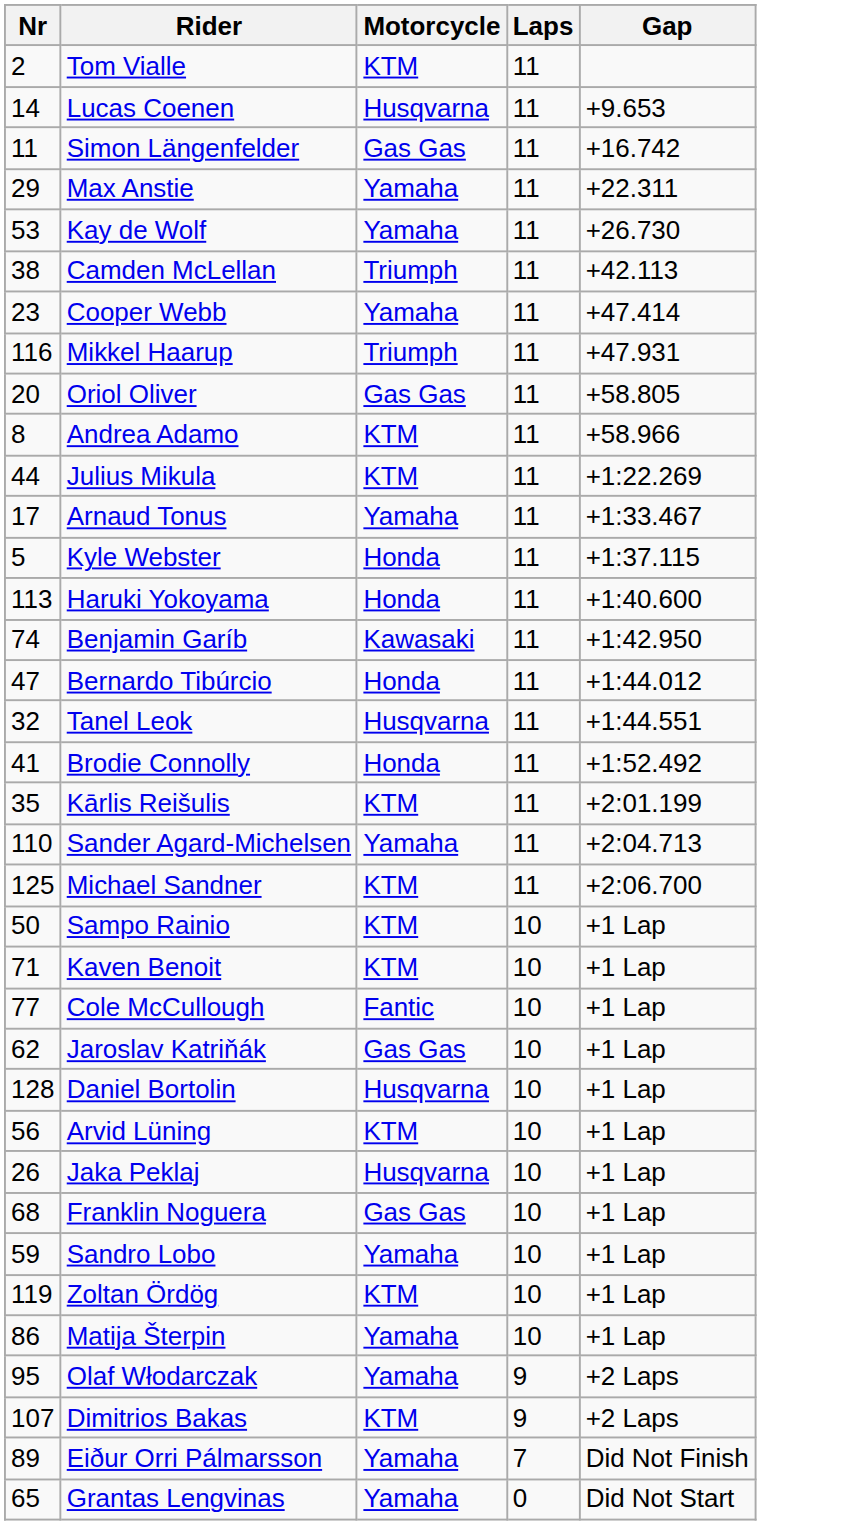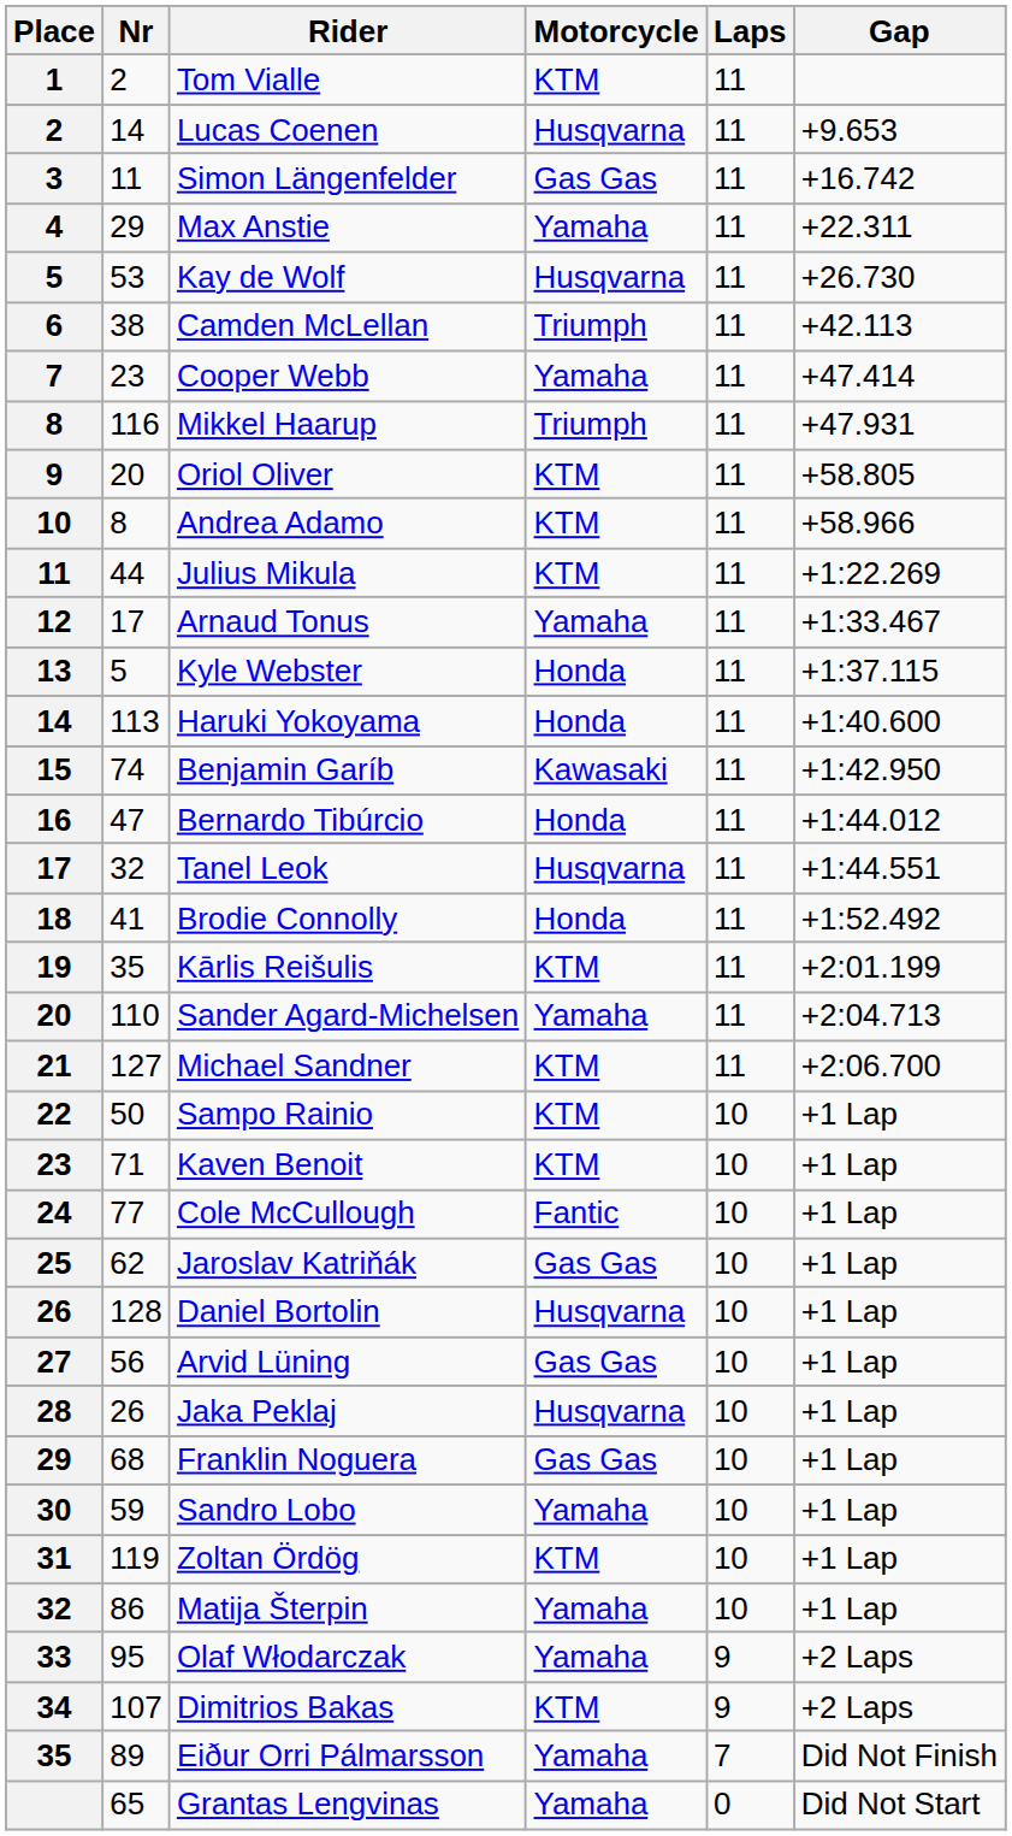 <table class="wikitable" style="font-size: 85%">
 <tr>
+<th>Place</th>
 <th>Nr</th>
 <th>Rider</th>
 <th>Motorcycle</th>
 <th>Laps</th>
 <th>Gap</th>
 </tr>
 <tr>
+<th>1</th>
 <td>2</td>
 <td> <a href='#'>Tom Vialle</a></td>
 <td><a href='#'>KTM</a></td>
 <td>11</td>
 <td></td>
 </tr>
 <tr>
+<th>2</th>
 <td>14</td>
 <td> <a href='#'>Lucas Coenen</a></td>
 <td><a href='#'>Husqvarna</a></td>
 <td>11</td>
 <td>+9.653</td>
 </tr>
 <tr>
+<th>3</th>
 <td>11</td>
 <td> <a href='#'>Simon Längenfelder</a></td>
 <td><a href='#'>Gas Gas</a></td>
 <td>11</td>
 <td>+16.742</td>
 </tr>
 <tr>
+<th>4</th>
 <td>29</td>
 <td> <a href='#'>Max Anstie</a></td>
 <td><a href='#'>Yamaha</a></td>
 <td>11</td>
 <td>+22.311</td>
 </tr>
 <tr>
+<th>5</th>
 <td>53</td>
 <td> <a href='#'>Kay de Wolf</a></td>
-<td><a href='#'>Yamaha</a></td>
+<td><a href='#'>Husqvarna</a></td>
 <td>11</td>
 <td>+26.730</td>
 </tr>
 <tr>
+<th>6</th>
 <td>38</td>
 <td> <a href='#'>Camden McLellan</a></td>
 <td><a href='#'>Triumph</a></td>
 <td>11</td>
 <td>+42.113</td>
 </tr>
 <tr>
+<th>7</th>
 <td>23</td>
 <td> <a href='#'>Cooper Webb</a></td>
 <td><a href='#'>Yamaha</a></td>
 <td>11</td>
 <td>+47.414</td>
 </tr>
 <tr>
+<th>8</th>
 <td>116</td>
 <td> <a href='#'>Mikkel Haarup</a></td>
 <td><a href='#'>Triumph</a></td>
 <td>11</td>
 <td>+47.931</td>
 </tr>
 <tr>
+<th>9</th>
 <td>20</td>
 <td> <a href='#'>Oriol Oliver</a></td>
-<td><a href='#'>Gas Gas</a></td>
+<td><a href='#'>KTM</a></td>
 <td>11</td>
 <td>+58.805</td>
 </tr>
 <tr>
+<th>10</th>
 <td>8</td>
 <td> <a href='#'>Andrea Adamo</a></td>
 <td><a href='#'>KTM</a></td>
 <td>11</td>
 <td>+58.966</td>
 </tr>
 <tr>
+<th>11</th>
 <td>44</td>
 <td> <a href='#'>Julius Mikula</a></td>
 <td><a href='#'>KTM</a></td>
 <td>11</td>
 <td>+1:22.269</td>
 </tr>
 <tr>
+<th>12</th>
 <td>17</td>
 <td> <a href='#'>Arnaud Tonus</a></td>
 <td><a href='#'>Yamaha</a></td>
 <td>11</td>
 <td>+1:33.467</td>
 </tr>
 <tr>
+<th>13</th>
 <td>5</td>
 <td> <a href='#'>Kyle Webster</a></td>
 <td><a href='#'>Honda</a></td>
 <td>11</td>
 <td>+1:37.115</td>
 </tr>
 <tr>
+<th>14</th>
 <td>113</td>
 <td> <a href='#'>Haruki Yokoyama</a></td>
 <td><a href='#'>Honda</a></td>
 <td>11</td>
 <td>+1:40.600</td>
 </tr>
 <tr>
+<th>15</th>
 <td>74</td>
 <td> <a href='#'>Benjamin Garíb</a></td>
 <td><a href='#'>Kawasaki</a></td>
 <td>11</td>
 <td>+1:42.950</td>
 </tr>
 <tr>
+<th>16</th>
 <td>47</td>
 <td> <a href='#'>Bernardo Tibúrcio</a></td>
 <td><a href='#'>Honda</a></td>
 <td>11</td>
 <td>+1:44.012</td>
 </tr>
 <tr>
+<th>17</th>
 <td>32</td>
 <td> <a href='#'>Tanel Leok</a></td>
 <td><a href='#'>Husqvarna</a></td>
 <td>11</td>
 <td>+1:44.551</td>
 </tr>
 <tr>
+<th>18</th>
 <td>41</td>
 <td> <a href='#'>Brodie Connolly</a></td>
 <td><a href='#'>Honda</a></td>
 <td>11</td>
 <td>+1:52.492</td>
 </tr>
 <tr>
+<th>19</th>
 <td>35</td>
 <td> <a href='#'>Kārlis Reišulis</a></td>
 <td><a href='#'>KTM</a></td>
 <td>11</td>
 <td>+2:01.199</td>
 </tr>
 <tr>
+<th>20</th>
 <td>110</td>
 <td> <a href='#'>Sander Agard-Michelsen</a></td>
 <td><a href='#'>Yamaha</a></td>
 <td>11</td>
 <td>+2:04.713</td>
 </tr>
 <tr>
-<td>125</td>
+<th>21</th>
+<td>127</td>
 <td> <a href='#'>Michael Sandner</a></td>
 <td><a href='#'>KTM</a></td>
 <td>11</td>
 <td>+2:06.700</td>
 </tr>
 <tr>
+<th>22</th>
 <td>50</td>
 <td> <a href='#'>Sampo Rainio</a></td>
 <td><a href='#'>KTM</a></td>
 <td>10</td>
 <td>+1 Lap</td>
 </tr>
 <tr>
+<th>23</th>
 <td>71</td>
 <td> <a href='#'>Kaven Benoit</a></td>
 <td><a href='#'>KTM</a></td>
 <td>10</td>
 <td>+1 Lap</td>
 </tr>
 <tr>
+<th>24</th>
 <td>77</td>
 <td> <a href='#'>Cole McCullough</a></td>
 <td><a href='#'>Fantic</a></td>
 <td>10</td>
 <td>+1 Lap</td>
 </tr>
 <tr>
+<th>25</th>
 <td>62</td>
 <td> <a href='#'>Jaroslav Katriňák</a></td>
 <td><a href='#'>Gas Gas</a></td>
 <td>10</td>
 <td>+1 Lap</td>
 </tr>
 <tr>
+<th>26</th>
 <td>128</td>
 <td> <a href='#'>Daniel Bortolin</a></td>
 <td><a href='#'>Husqvarna</a></td>
 <td>10</td>
 <td>+1 Lap</td>
 </tr>
 <tr>
+<th>27</th>
 <td>56</td>
 <td> <a href='#'>Arvid Lüning</a></td>
-<td><a href='#'>KTM</a></td>
+<td><a href='#'>Gas Gas</a></td>
 <td>10</td>
 <td>+1 Lap</td>
 </tr>
 <tr>
+<th>28</th>
 <td>26</td>
 <td> <a href='#'>Jaka Peklaj</a></td>
 <td><a href='#'>Husqvarna</a></td>
 <td>10</td>
 <td>+1 Lap</td>
 </tr>
 <tr>
+<th>29</th>
 <td>68</td>
 <td> <a href='#'>Franklin Noguera</a></td>
 <td><a href='#'>Gas Gas</a></td>
 <td>10</td>
 <td>+1 Lap</td>
 </tr>
 <tr>
+<th>30</th>
 <td>59</td>
 <td> <a href='#'>Sandro Lobo</a></td>
 <td><a href='#'>Yamaha</a></td>
 <td>10</td>
 <td>+1 Lap</td>
 </tr>
 <tr>
+<th>31</th>
 <td>119</td>
 <td> <a href='#'>Zoltan Ördög</a></td>
 <td><a href='#'>KTM</a></td>
 <td>10</td>
 <td>+1 Lap</td>
 </tr>
 <tr>
+<th>32</th>
 <td>86</td>
 <td> <a href='#'>Matija Šterpin</a></td>
 <td><a href='#'>Yamaha</a></td>
 <td>10</td>
 <td>+1 Lap</td>
 </tr>
 <tr>
+<th>33</th>
 <td>95</td>
 <td> <a href='#'>Olaf Włodarczak</a></td>
 <td><a href='#'>Yamaha</a></td>
 <td>9</td>
 <td>+2 Laps</td>
 </tr>
 <tr>
+<th>34</th>
 <td>107</td>
 <td> <a href='#'>Dimitrios Bakas</a></td>
 <td><a href='#'>KTM</a></td>
 <td>9</td>
 <td>+2 Laps</td>
 </tr>
 <tr>
+<th>35</th>
 <td>89</td>
 <td> <a href='#'>Eiður Orri Pálmarsson</a></td>
 <td><a href='#'>Yamaha</a></td>
 <td>7</td>
 <td>Did Not Finish</td>
 </tr>
 <tr>
+<th></th>
 <td>65</td>
 <td> <a href='#'>Grantas Lengvinas</a></td>
 <td><a href='#'>Yamaha</a></td>
 <td>0</td>
 <td>Did Not Start</td>
 </tr>
 </table>
